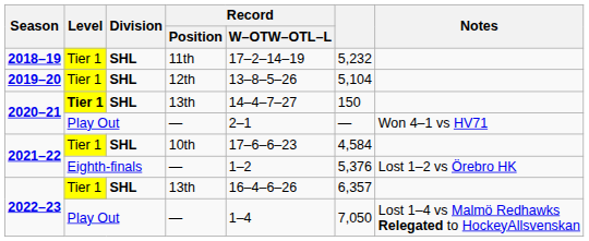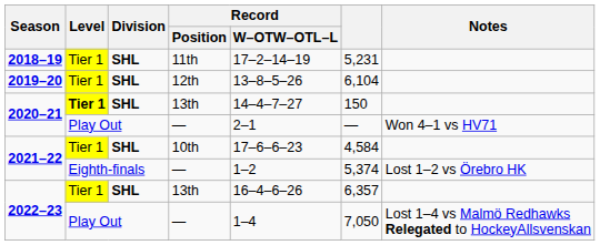 <table class="wikitable">
 <tr>
 <th rowspan="2">Season</th>
 <th rowspan="2">Level</th>
 <th rowspan="2">Division</th>
 <th colspan="2">Record</th>
 <th rowspan="2"></th>
 <th rowspan="2">Notes</th>
 </tr>
 <tr>
 <th>Position</th>
 <th>W–OTW–OTL–L</th>
 </tr>
 <tr>
 <td rowspan="1"><strong><a href='#'>2018–19</a></strong></td>
 <td style="background:#FFFF00;">Tier 1</td>
 <td><strong>SHL</strong></td>
 <td>11th</td>
 <td>17–2–14–19</td>
-<td>5,232</td>
+<td>5,231</td>
 <td></td>
 </tr>
 <tr>
 <td rowspan="1"><strong><a href='#'>2019–20</a></strong></td>
 <td style="background:#FFFF00;">Tier 1</td>
 <td><strong>SHL</strong></td>
 <td>12th</td>
 <td>13–8–5–26</td>
-<td>5,104</td>
+<td>6,104</td>
 <td></td>
 </tr>
 <tr>
 <td rowspan="2"><strong><a href='#'>2020–21</a></strong></td>
 <td style="background:#FFFF00;"><strong>Tier 1</strong></td>
 <td><strong>SHL</strong></td>
 <td>13th</td>
 <td>14–4–7–27</td>
 <td>150</td>
 <td></td>
 </tr>
 <tr>
 <td colspan=2><a href='#'>Play Out</a></td>
 <td>—</td>
 <td>2–1</td>
 <td>—</td>
 <td>Won 4–1 vs <a href='#'>HV71</a></td>
 </tr>
 <tr>
 <td rowspan="2"><strong><a href='#'>2021–22</a></strong></td>
 <td style="background:#FFFF00;">Tier 1</td>
 <td><strong>SHL</strong></td>
 <td>10th</td>
 <td>17–6–6–23</td>
 <td>4,584</td>
 <td></td>
 </tr>
 <tr>
 <td colspan="2"><a href='#'>Eighth-finals</a></td>
 <td>—</td>
 <td>1–2</td>
-<td>5,376</td>
+<td>5,374</td>
 <td>Lost 1–2 vs <a href='#'>Örebro HK</a></td>
 </tr>
 <tr>
 <td rowspan="2"><strong><a href='#'>2022–23</a></strong></td>
 <td style="background:#FFFF00;">Tier 1</td>
 <td><strong>SHL</strong></td>
 <td>13th</td>
 <td>16–4–6–26</td>
 <td>6,357</td>
 <td></td>
 </tr>
 <tr>
 <td colspan=2><a href='#'>Play Out</a></td>
 <td>—</td>
 <td>1–4</td>
 <td>7,050</td>
 <td>Lost 1–4 vs <a href='#'>Malmö Redhawks</a><br> <strong>Relegated</strong> to <a href='#'>HockeyAllsvenskan</a></td>
 </tr>
 </table>
